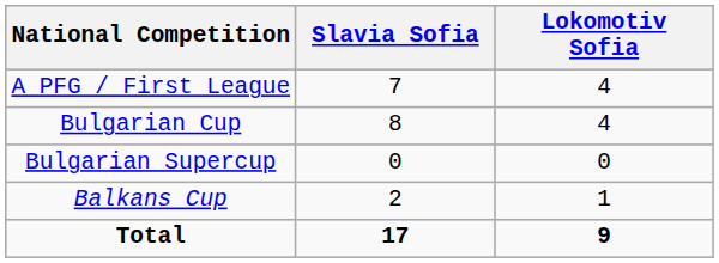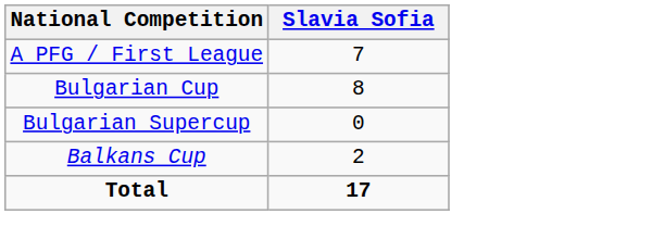 <table class="wikitable" style="text-align:center;font-size:95%">
 <tr>
 <th>National Competition</th>
 <th width="100"><a href='#'>Slavia Sofia</a></th>
-<th width="110"><a href='#'>Lokomotiv Sofia</a></th>
 </tr>
 <tr>
 <td><a href='#'>A PFG / First League</a></td>
 <td>7</td>
-<td>4</td>
 </tr>
 <tr>
 <td><a href='#'>Bulgarian Cup</a></td>
 <td>8</td>
-<td>4</td>
 </tr>
 <tr>
 <td><a href='#'>Bulgarian Supercup</a></td>
-<td>0</td>
 <td>0</td>
 </tr>
 <tr>
 <td><em><a href='#'>Balkans Cup</a></em></td>
 <td>2</td>
-<td>1</td>
 </tr>
 <tr>
 <td><strong>Total</strong></td>
 <td><strong>17</strong></td>
-<td><strong>9</strong></td>
 </tr>
 </table>
